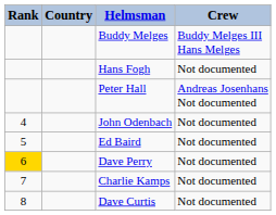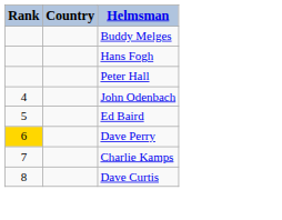 <table class="wikitable">
 <tr>
 <th style="text-align:center;background-color:LightSteelBlue"><strong>Rank</strong></th>
 <th style="text-align:center;background-color:LightSteelBlue"><strong>Country</strong></th>
 <th style="text-align:center;background-color:LightSteelBlue"><strong><a href='#'>Helmsman</a></strong></th>
-<th style="text-align:center;background-color:LightSteelBlue"><strong>Crew</strong></th>
 </tr>
 <tr>
 <td style="text-align:center; vertical-align:top; font-size:90%"></td>
 <td style="vertical-align:top; font-size:90%"></td>
 <td style="vertical-align:top; font-size:90%"><a href='#'>Buddy Melges</a></td>
-<td style="vertical-align:top; font-size:90%"><a href='#'>Buddy Melges III</a><br><a href='#'>Hans Melges</a></td>
 </tr>
 <tr>
 <td style="text-align:center; vertical-align:top; font-size:90%"></td>
 <td style="vertical-align:top; font-size:90%"></td>
 <td style="vertical-align:top; font-size:90%"><a href='#'>Hans Fogh</a></td>
-<td style="vertical-align:top; font-size:90%">Not documented</td>
 </tr>
 <tr>
 <td style="text-align:center; vertical-align:top; font-size:90%"></td>
 <td style="vertical-align:top; font-size:90%"></td>
 <td style="vertical-align:top; font-size:90%"><a href='#'>Peter Hall</a></td>
-<td style="vertical-align:top; font-size:90%"><a href='#'>Andreas Josenhans</a><br>Not documented</td>
 </tr>
 <tr>
 <td style="text-align:center; vertical-align:top; font-size:90%">4</td>
 <td style="vertical-align:top; font-size:90%"></td>
 <td style="vertical-align:top; font-size:90%"><a href='#'>John Odenbach</a></td>
-<td style="vertical-align:top; font-size:90%">Not documented</td>
 </tr>
 <tr>
 <td style="text-align:center; vertical-align:top; font-size:90%">5</td>
 <td style="vertical-align:top; font-size:90%"></td>
 <td style="vertical-align:top; font-size:90%"><a href='#'>Ed Baird</a></td>
-<td style="vertical-align:top; font-size:90%">Not documented</td>
 </tr>
 <tr>
 <td style="background: gold; text-align:center; vertical-align:top; font-size:90%">6</td>
 <td style="vertical-align:top; font-size:90%"></td>
 <td style="vertical-align:top; font-size:90%"><a href='#'>Dave Perry</a></td>
-<td style="vertical-align:top; font-size:90%">Not documented</td>
 </tr>
 <tr>
 <td style="text-align:center; vertical-align:top; font-size:90%">7</td>
 <td style="vertical-align:top; font-size:90%"></td>
 <td style="vertical-align:top; font-size:90%"><a href='#'>Charlie Kamps</a></td>
-<td style="vertical-align:top; font-size:90%">Not documented</td>
 </tr>
 <tr>
 <td style="text-align:center; vertical-align:top; font-size:90%">8</td>
 <td style="vertical-align:top; font-size:90%"></td>
 <td style="vertical-align:top; font-size:90%"><a href='#'>Dave Curtis</a></td>
-<td style="vertical-align:top; font-size:90%">Not documented</td>
 </tr>
 </table>
